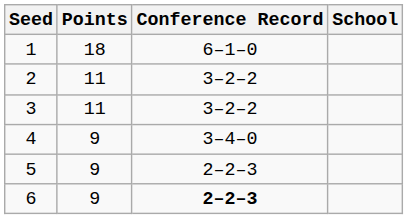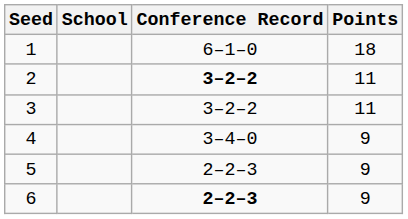 <table class="wikitable" style="text-align:center">
 <tr>
 <th>Seed</th>
+<th>School</th>
+<th>Conference Record</th>
 <th>Points</th>
-<th>Conference Record</th>
-<th>School</th>
 </tr>
 <tr>
 <td>1</td>
+<td></td>
+<td>6–1–0</td>
 <td>18</td>
-<td>6–1–0</td>
-<td></td>
 </tr>
 <tr>
 <td>2</td>
+<td></td>
+<td><strong>3–2–2</strong></td>
 <td>11</td>
-<td>3–2–2</td>
-<td></td>
 </tr>
 <tr>
 <td>3</td>
+<td></td>
+<td>3–2–2</td>
 <td>11</td>
-<td>3–2–2</td>
-<td></td>
 </tr>
 <tr>
 <td>4</td>
+<td></td>
+<td>3–4–0</td>
 <td>9</td>
-<td>3–4–0</td>
-<td></td>
 </tr>
 <tr>
 <td>5</td>
+<td></td>
+<td>2–2–3</td>
 <td>9</td>
-<td>2–2–3</td>
-<td></td>
 </tr>
 <tr>
 <td>6</td>
+<td></td>
+<td><strong>2–2–3</strong></td>
 <td>9</td>
-<td><strong>2–2–3</strong></td>
-<td></td>
 </tr>
 </table>
